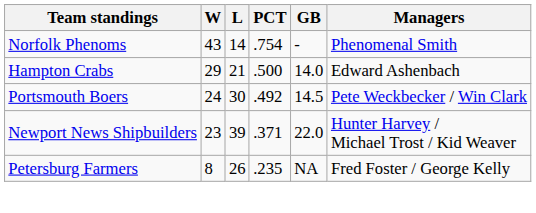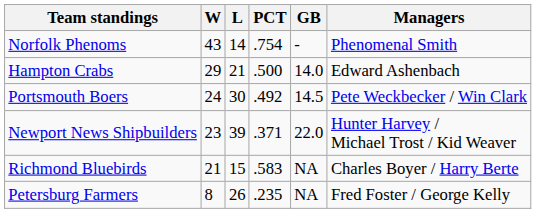 <table class="wikitable">
 <tr>
 <th>Team standings</th>
 <th>W</th>
 <th>L</th>
 <th>PCT</th>
 <th>GB</th>
 <th>Managers</th>
 </tr>
 <tr>
 <td><a href='#'>Norfolk Phenoms</a></td>
 <td>43</td>
 <td>14</td>
 <td>.754</td>
 <td>-</td>
 <td><a href='#'>Phenomenal Smith</a></td>
 </tr>
 <tr>
 <td><a href='#'>Hampton Crabs</a></td>
 <td>29</td>
 <td>21</td>
 <td>.500</td>
 <td>14.0</td>
 <td>Edward Ashenbach</td>
 </tr>
 <tr>
 <td><a href='#'>Portsmouth Boers</a></td>
 <td>24</td>
 <td>30</td>
 <td>.492</td>
 <td>14.5</td>
 <td><a href='#'>Pete Weckbecker</a> / <a href='#'>Win Clark</a></td>
 </tr>
 <tr>
 <td><a href='#'>Newport News Shipbuilders</a></td>
 <td>23</td>
 <td>39</td>
 <td>.371</td>
 <td>22.0</td>
 <td><a href='#'>Hunter Harvey</a> /<br> Michael Trost / Kid Weaver</td>
 </tr>
 <tr>
+<td><a href='#'>Richmond Bluebirds</a></td>
+<td>21</td>
+<td>15</td>
+<td>.583</td>
+<td>NA</td>
+<td>Charles Boyer / <a href='#'>Harry Berte</a></td>
+</tr>
+<tr>
 <td><a href='#'>Petersburg Farmers</a></td>
 <td>8</td>
 <td>26</td>
 <td>.235</td>
 <td>NA</td>
 <td>Fred Foster / George Kelly</td>
 </tr>
 </table>
